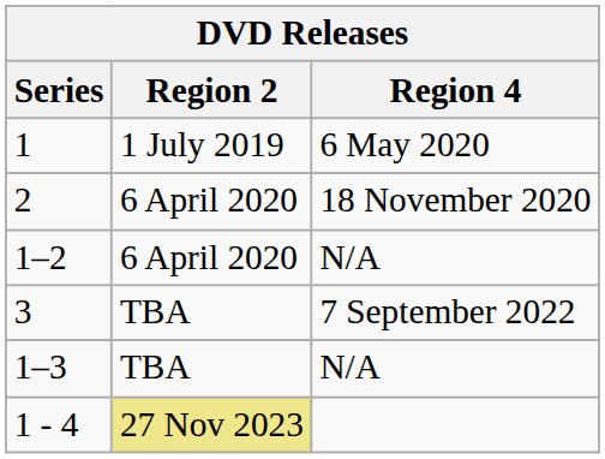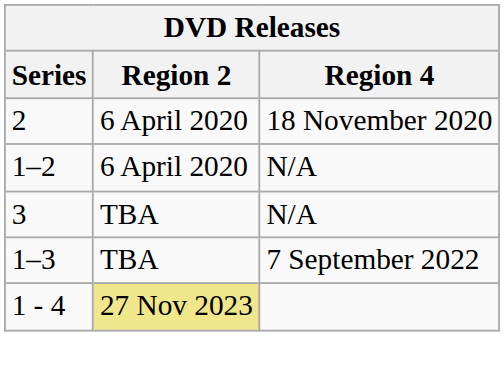 <table class="wikitable">
 <tr>
 <th colspan="3">DVD Releases</th>
 </tr>
 <tr>
 <th>Series</th>
 <th>Region 2</th>
 <th>Region 4</th>
-</tr>
-<tr>
-<td>1</td>
-<td>1 July 2019</td>
-<td>6 May 2020</td>
 </tr>
 <tr>
 <td>2</td>
 <td>6 April 2020</td>
 <td>18 November 2020</td>
 </tr>
 <tr>
 <td>1–2</td>
 <td>6 April 2020</td>
 <td>N/A</td>
 </tr>
 <tr>
 <td>3</td>
 <td>TBA</td>
-<td>7 September 2022</td>
+<td>N/A</td>
 </tr>
 <tr>
 <td>1–3</td>
 <td>TBA</td>
-<td>N/A</td>
+<td>7 September 2022</td>
 </tr>
 <tr>
 <td>1 - 4</td>
 <td style="background: khaki;">27 Nov 2023</td>
 <td></td>
 </tr>
 </table>
